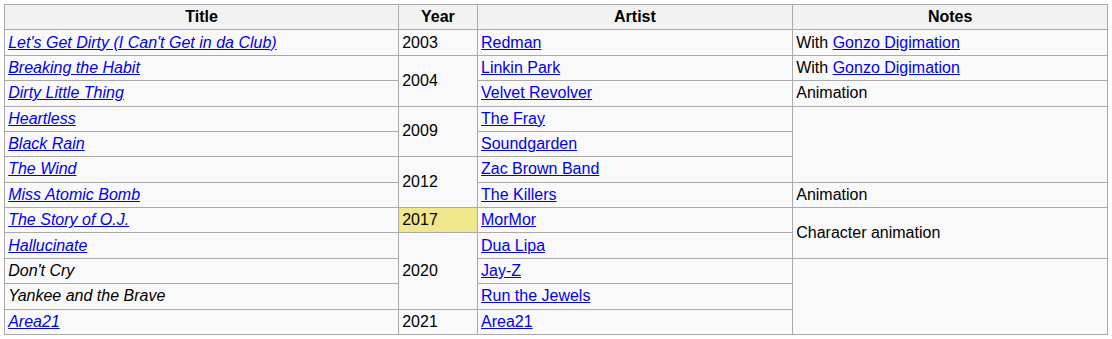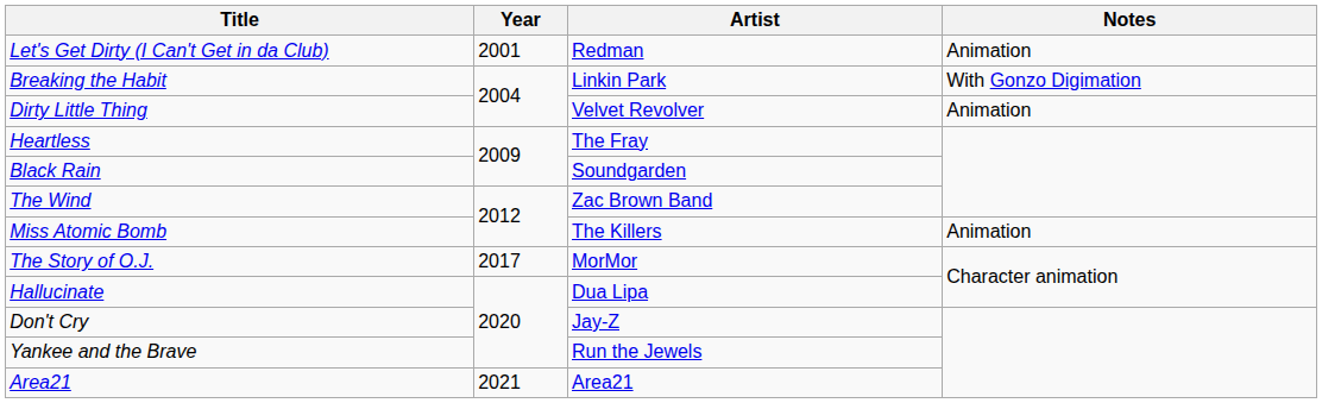 <table class="wikitable sortable" style="width: auto style="width:70%; table-layout: fixed">
 <tr>
 <th style="width:25%;">Title</th>
 <th style="width:5%;">Year</th>
 <th style="width:20%;">Artist</th>
 <th style="width:20%;">Notes</th>
 </tr>
 <tr>
 <td><em><a href='#'>Let's Get Dirty (I Can't Get in da Club)</a></em></td>
-<td>2003</td>
+<td>2001</td>
 <td><a href='#'>Redman</a></td>
-<td>With <a href='#'>Gonzo Digimation</a></td>
+<td>Animation</td>
 </tr>
 <tr>
 <td><em><a href='#'>Breaking the Habit</a></em></td>
 <td rowspan="2">2004</td>
 <td><a href='#'>Linkin Park</a></td>
 <td>With <a href='#'>Gonzo Digimation</a></td>
 </tr>
 <tr>
 <td><em><a href='#'>Dirty Little Thing</a></em></td>
 <td><a href='#'>Velvet Revolver</a></td>
 <td>Animation</td>
 </tr>
 <tr>
 <td><em><a href='#'>Heartless</a></em></td>
 <td rowspan="2">2009</td>
 <td><a href='#'>The Fray</a></td>
 <td rowspan="3"></td>
 </tr>
 <tr>
 <td><em><a href='#'>Black Rain</a></em></td>
 <td><a href='#'>Soundgarden</a></td>
 </tr>
 <tr>
 <td><em><a href='#'>The Wind</a></em></td>
 <td rowspan="2">2012</td>
 <td><a href='#'>Zac Brown Band</a></td>
 </tr>
 <tr>
 <td><em><a href='#'>Miss Atomic Bomb</a></em></td>
 <td><a href='#'>The Killers</a></td>
 <td>Animation</td>
 </tr>
 <tr>
 <td><em><a href='#'>The Story of O.J.</a></em></td>
-<td style="background: khaki;">2017</td>
+<td>2017</td>
 <td><a href='#'>MorMor</a></td>
 <td rowspan="2">Character animation</td>
 </tr>
 <tr>
 <td><em><a href='#'>Hallucinate</a></em></td>
 <td rowspan="3">2020</td>
 <td><a href='#'>Dua Lipa</a></td>
 </tr>
 <tr>
 <td><em>Don't Cry</em></td>
 <td><a href='#'>Jay-Z</a></td>
 <td rowspan="3"></td>
 </tr>
 <tr>
 <td><em>Yankee and the Brave</em></td>
 <td><a href='#'>Run the Jewels</a></td>
 </tr>
 <tr>
 <td><em><a href='#'>Area21</a></em></td>
 <td>2021</td>
 <td><a href='#'>Area21</a></td>
 </tr>
 </table>
